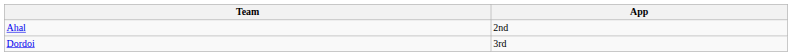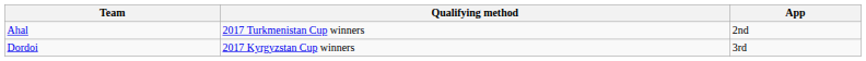 <table class="wikitable" style="table-layout:fixed;width:100%;">
 <tr>
 <th width=25%>Team</th>
+<th width=60%>Qualifying method</th>
 <th width=15%>App </th>
 </tr>
 <tr>
 <td> <a href='#'>Ahal</a></td>
+<td><a href='#'>2017 Turkmenistan Cup</a> winners</td>
 <td>2nd </td>
 </tr>
 <tr>
 <td> <a href='#'>Dordoi</a></td>
+<td><a href='#'>2017 Kyrgyzstan Cup</a> winners</td>
 <td>3rd </td>
 </tr>
 </table>
